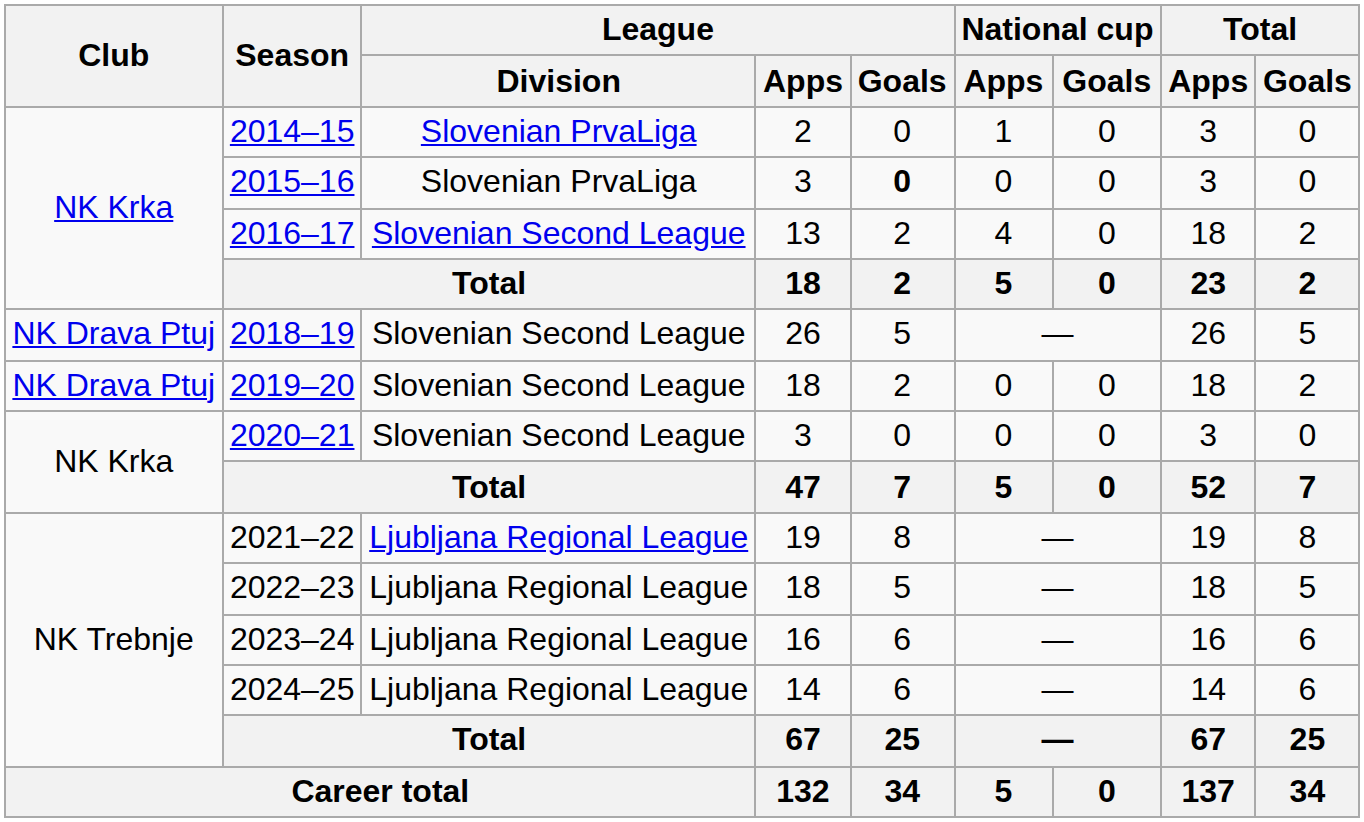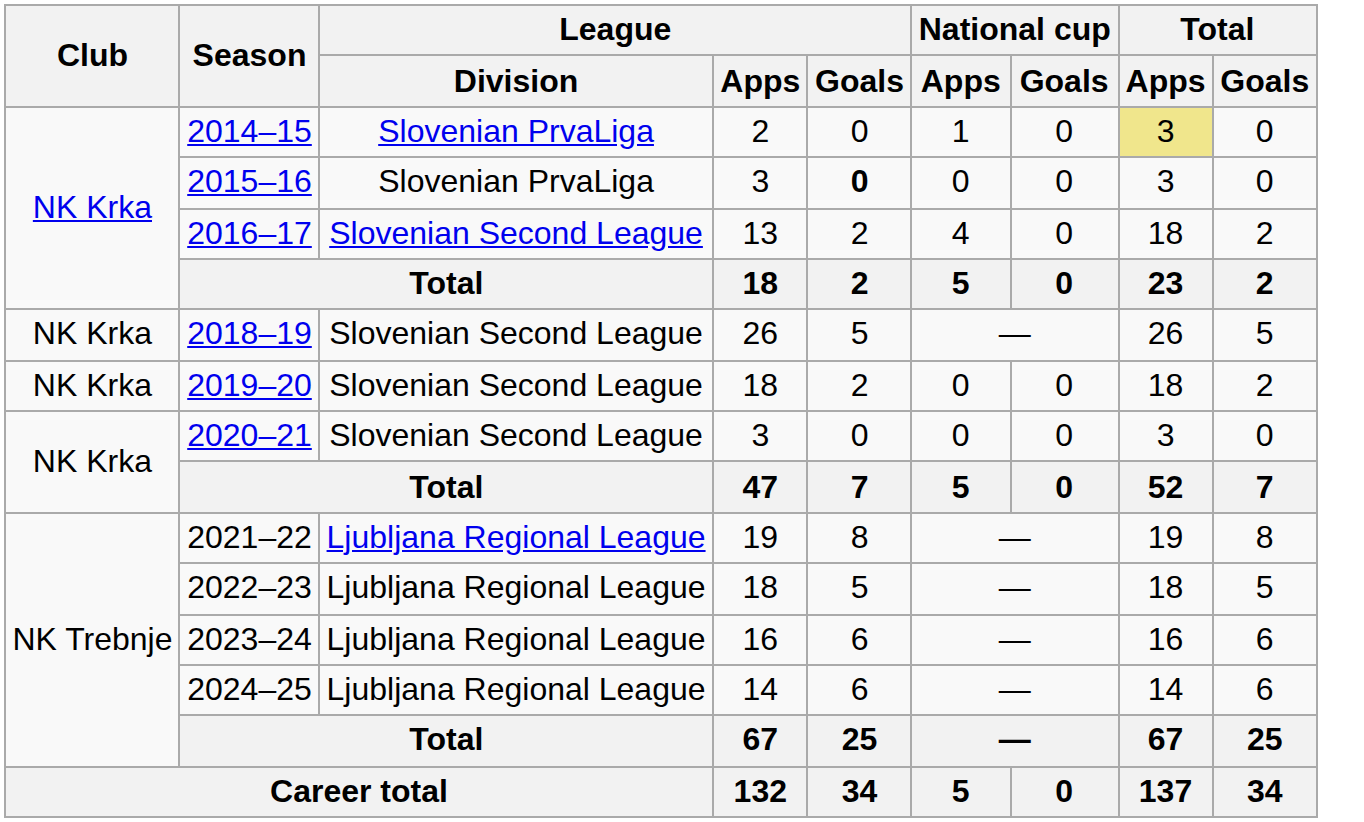 <table class="wikitable" style="text-align: center;">
 <tr>
 <th rowspan="2">Club</th>
 <th rowspan="2">Season</th>
 <th colspan="3">League</th>
 <th colspan="2">National cup</th>
 <th colspan="2">Total</th>
 </tr>
 <tr>
 <th>Division</th>
 <th>Apps</th>
 <th>Goals</th>
 <th>Apps</th>
 <th>Goals</th>
 <th>Apps</th>
 <th>Goals</th>
 </tr>
 <tr>
 <td rowspan="4"><a href='#'>NK Krka</a></td>
 <td><a href='#'>2014–15</a></td>
 <td><a href='#'>Slovenian PrvaLiga</a></td>
 <td>2</td>
 <td>0</td>
 <td>1</td>
 <td>0</td>
-<td>3</td>
+<td style="background: khaki;">3</td>
 <td>0</td>
 </tr>
 <tr>
 <td><a href='#'>2015–16</a></td>
 <td>Slovenian PrvaLiga</td>
 <td>3</td>
 <td><strong>0</strong></td>
 <td>0</td>
 <td>0</td>
 <td>3</td>
 <td>0</td>
 </tr>
 <tr>
 <td><a href='#'>2016–17</a></td>
 <td><a href='#'>Slovenian Second League</a></td>
 <td>13</td>
 <td>2</td>
 <td>4</td>
 <td>0</td>
 <td>18</td>
 <td>2</td>
 </tr>
 <tr>
 <th colspan="2">Total</th>
 <th>18</th>
 <th>2</th>
 <th>5</th>
 <th>0</th>
 <th>23</th>
 <th>2</th>
 </tr>
 <tr>
-<td><a href='#'>NK Drava Ptuj</a></td>
+<td>NK Krka</td>
 <td><a href='#'>2018–19</a></td>
 <td>Slovenian Second League</td>
 <td>26</td>
 <td>5</td>
 <td colspan="2">—</td>
 <td>26</td>
 <td>5</td>
 </tr>
 <tr>
-<td><a href='#'>NK Drava Ptuj</a></td>
+<td>NK Krka</td>
 <td><a href='#'>2019–20</a></td>
 <td>Slovenian Second League</td>
 <td>18</td>
 <td>2</td>
 <td>0</td>
 <td>0</td>
 <td>18</td>
 <td>2</td>
 </tr>
 <tr>
 <td rowspan="2">NK Krka</td>
 <td><a href='#'>2020–21</a></td>
 <td>Slovenian Second League</td>
 <td>3</td>
 <td>0</td>
 <td>0</td>
 <td>0</td>
 <td>3</td>
 <td>0</td>
 </tr>
 <tr>
 <th colspan="2">Total</th>
 <th>47</th>
 <th>7</th>
 <th>5</th>
 <th>0</th>
 <th>52</th>
 <th>7</th>
 </tr>
 <tr>
 <td rowspan="5">NK Trebnje</td>
 <td>2021–22</td>
 <td><a href='#'>Ljubljana Regional League</a></td>
 <td>19</td>
 <td>8</td>
 <td colspan="2">—</td>
 <td>19</td>
 <td>8</td>
 </tr>
 <tr>
 <td>2022–23</td>
 <td>Ljubljana Regional League</td>
 <td>18</td>
 <td>5</td>
 <td colspan="2">—</td>
 <td>18</td>
 <td>5</td>
 </tr>
 <tr>
 <td>2023–24</td>
 <td>Ljubljana Regional League</td>
 <td>16</td>
 <td>6</td>
 <td colspan="2">—</td>
 <td>16</td>
 <td>6</td>
 </tr>
 <tr>
 <td>2024–25</td>
 <td>Ljubljana Regional League</td>
 <td>14</td>
 <td>6</td>
 <td colspan="2">—</td>
 <td>14</td>
 <td>6</td>
 </tr>
 <tr>
 <th colspan="2">Total</th>
 <th>67</th>
 <th>25</th>
 <th colspan="2">—</th>
 <th>67</th>
 <th>25</th>
 </tr>
 <tr>
 <th colspan="3">Career total</th>
 <th>132</th>
 <th>34</th>
 <th>5</th>
 <th>0</th>
 <th>137</th>
 <th>34</th>
 </tr>
 </table>
